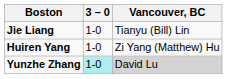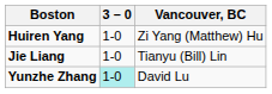 <table class="wikitable">
 <tr>
 <th>Boston</th>
 <th>3 – 0</th>
 <th>Vancouver, BC</th>
 </tr>
 <tr>
+<td><strong>Huiren Yang</strong></td>
+<td>1-0</td>
+<td>Zi Yang (Matthew) Hu</td>
+</tr>
+<tr>
 <td><strong>Jie Liang</strong></td>
 <td>1-0</td>
 <td>Tianyu (Bill) Lin</td>
 </tr>
 <tr>
-<td><strong>Huiren Yang</strong></td>
-<td>1-0</td>
-<td>Zi Yang (Matthew) Hu</td>
-</tr>
-<tr>
 <td><strong>Yunzhe Zhang</strong></td>
 <td style="background: paleturquoise;">1-0</td>
-<td style="background: lightgrey;">David Lu</td>
+<td>David Lu</td>
 </tr>
 </table>
